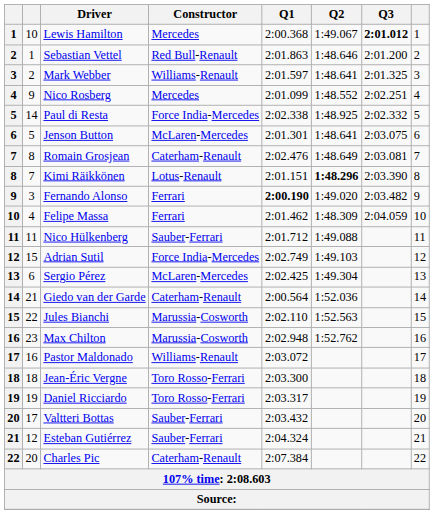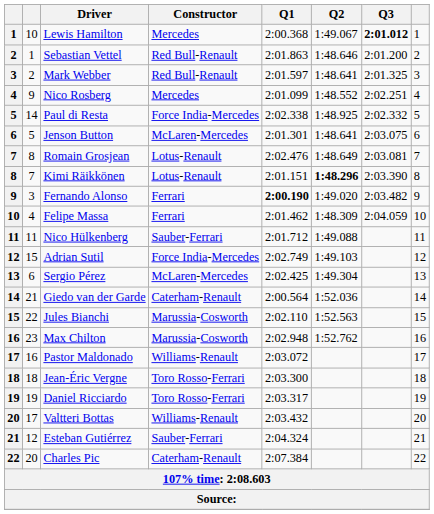 <table class="wikitable sortable" style="font-size:85%">
 <tr>
 <th></th>
 <th></th>
 <th>Driver</th>
 <th>Constructor</th>
 <th>Q1</th>
 <th>Q2</th>
 <th>Q3</th>
 <th></th>
 </tr>
 <tr>
 <th>1</th>
 <td align="center">10</td>
 <td> <a href='#'>Lewis Hamilton</a></td>
 <td><a href='#'>Mercedes</a></td>
 <td>2:00.368</td>
 <td>1:49.067</td>
 <td><strong>2:01.012</strong></td>
 <td>1</td>
 </tr>
 <tr>
 <th>2</th>
 <td align="center">1</td>
 <td> <a href='#'>Sebastian Vettel</a></td>
 <td><a href='#'>Red Bull</a>-<a href='#'>Renault</a></td>
 <td>2:01.863</td>
 <td>1:48.646</td>
 <td>2:01.200</td>
 <td>2</td>
 </tr>
 <tr>
 <th>3</th>
 <td align="center">2</td>
 <td> <a href='#'>Mark Webber</a></td>
-<td><a href='#'>Williams</a>-<a href='#'>Renault</a></td>
+<td><a href='#'>Red Bull</a>-<a href='#'>Renault</a></td>
 <td>2:01.597</td>
 <td>1:48.641</td>
 <td>2:01.325</td>
 <td>3</td>
 </tr>
 <tr>
 <th>4</th>
 <td align="center">9</td>
 <td> <a href='#'>Nico Rosberg</a></td>
 <td><a href='#'>Mercedes</a></td>
 <td>2:01.099</td>
 <td>1:48.552</td>
 <td>2:02.251</td>
 <td>4</td>
 </tr>
 <tr>
 <th>5</th>
 <td align="center">14</td>
 <td> <a href='#'>Paul di Resta</a></td>
 <td><a href='#'>Force India</a>-<a href='#'>Mercedes</a></td>
 <td>2:02.338</td>
 <td>1:48.925</td>
 <td>2:02.332</td>
 <td>5</td>
 </tr>
 <tr>
 <th>6</th>
 <td align="center">5</td>
 <td> <a href='#'>Jenson Button</a></td>
 <td><a href='#'>McLaren</a>-<a href='#'>Mercedes</a></td>
 <td>2:01.301</td>
 <td>1:48.641</td>
 <td>2:03.075</td>
 <td>6</td>
 </tr>
 <tr>
 <th>7</th>
 <td align="center">8</td>
 <td> <a href='#'>Romain Grosjean</a></td>
-<td><a href='#'>Caterham</a>-<a href='#'>Renault</a></td>
+<td><a href='#'>Lotus</a>-<a href='#'>Renault</a></td>
 <td>2:02.476</td>
 <td>1:48.649</td>
 <td>2:03.081</td>
 <td>7</td>
 </tr>
 <tr>
 <th>8</th>
 <td align="center">7</td>
 <td> <a href='#'>Kimi Räikkönen</a></td>
 <td><a href='#'>Lotus</a>-<a href='#'>Renault</a></td>
 <td>2:01.151</td>
 <td><strong>1:48.296</strong></td>
 <td>2:03.390</td>
 <td>8</td>
 </tr>
 <tr>
 <th>9</th>
 <td align="center">3</td>
 <td> <a href='#'>Fernando Alonso</a></td>
 <td><a href='#'>Ferrari</a></td>
 <td><strong>2:00.190</strong></td>
 <td>1:49.020</td>
 <td>2:03.482</td>
 <td>9</td>
 </tr>
 <tr>
 <th>10</th>
 <td align="center">4</td>
 <td> <a href='#'>Felipe Massa</a></td>
 <td><a href='#'>Ferrari</a></td>
 <td>2:01.462</td>
 <td>1:48.309</td>
 <td>2:04.059</td>
 <td>10</td>
 </tr>
 <tr>
 <th>11</th>
 <td align="center">11</td>
 <td> <a href='#'>Nico Hülkenberg</a></td>
 <td><a href='#'>Sauber</a>-<a href='#'>Ferrari</a></td>
 <td>2:01.712</td>
 <td>1:49.088</td>
 <td></td>
 <td>11</td>
 </tr>
 <tr>
 <th>12</th>
 <td align="center">15</td>
 <td> <a href='#'>Adrian Sutil</a></td>
 <td><a href='#'>Force India</a>-<a href='#'>Mercedes</a></td>
 <td>2:02.749</td>
 <td>1:49.103</td>
 <td></td>
 <td>12</td>
 </tr>
 <tr>
 <th>13</th>
 <td align="center">6</td>
 <td> <a href='#'>Sergio Pérez</a></td>
 <td><a href='#'>McLaren</a>-<a href='#'>Mercedes</a></td>
 <td>2:02.425</td>
 <td>1:49.304</td>
 <td></td>
 <td>13</td>
 </tr>
 <tr>
 <th>14</th>
 <td align="center">21</td>
 <td> <a href='#'>Giedo van der Garde</a></td>
 <td><a href='#'>Caterham</a>-<a href='#'>Renault</a></td>
 <td>2:00.564</td>
 <td>1:52.036</td>
 <td></td>
 <td>14</td>
 </tr>
 <tr>
 <th>15</th>
 <td align="center">22</td>
 <td> <a href='#'>Jules Bianchi</a></td>
 <td><a href='#'>Marussia</a>-<a href='#'>Cosworth</a></td>
 <td>2:02.110</td>
 <td>1:52.563</td>
 <td></td>
 <td>15</td>
 </tr>
 <tr>
 <th>16</th>
 <td align="center">23</td>
 <td> <a href='#'>Max Chilton</a></td>
 <td><a href='#'>Marussia</a>-<a href='#'>Cosworth</a></td>
 <td>2:02.948</td>
 <td>1:52.762</td>
 <td></td>
 <td>16</td>
 </tr>
 <tr>
 <th>17</th>
 <td align="center">16</td>
 <td> <a href='#'>Pastor Maldonado</a></td>
 <td><a href='#'>Williams</a>-<a href='#'>Renault</a></td>
 <td>2:03.072</td>
 <td></td>
 <td></td>
 <td>17</td>
 </tr>
 <tr>
 <th>18</th>
 <td align="center">18</td>
 <td> <a href='#'>Jean-Éric Vergne</a></td>
 <td><a href='#'>Toro Rosso</a>-<a href='#'>Ferrari</a></td>
 <td>2:03.300</td>
 <td></td>
 <td></td>
 <td>18</td>
 </tr>
 <tr>
 <th>19</th>
 <td align="center">19</td>
 <td> <a href='#'>Daniel Ricciardo</a></td>
 <td><a href='#'>Toro Rosso</a>-<a href='#'>Ferrari</a></td>
 <td>2:03.317</td>
 <td></td>
 <td></td>
 <td>19</td>
 </tr>
 <tr>
 <th>20</th>
 <td align="center">17</td>
 <td> <a href='#'>Valtteri Bottas</a></td>
-<td><a href='#'>Sauber</a>-<a href='#'>Ferrari</a></td>
+<td><a href='#'>Williams</a>-<a href='#'>Renault</a></td>
 <td>2:03.432</td>
 <td></td>
 <td></td>
 <td>20</td>
 </tr>
 <tr>
 <th>21</th>
 <td align="center">12</td>
 <td> <a href='#'>Esteban Gutiérrez</a></td>
 <td><a href='#'>Sauber</a>-<a href='#'>Ferrari</a></td>
 <td>2:04.324</td>
 <td></td>
 <td></td>
 <td>21</td>
 </tr>
 <tr>
 <th>22</th>
 <td align="center">20</td>
 <td> <a href='#'>Charles Pic</a></td>
 <td><a href='#'>Caterham</a>-<a href='#'>Renault</a></td>
 <td>2:07.384</td>
 <td></td>
 <td></td>
 <td>22</td>
 </tr>
 <tr>
 <th colspan=8><a href='#'>107% time</a>: 2:08.603</th>
 </tr>
 <tr>
 <th colspan=8>Source:</th>
 </tr>
 <tr>
 </tr>
 </table>
